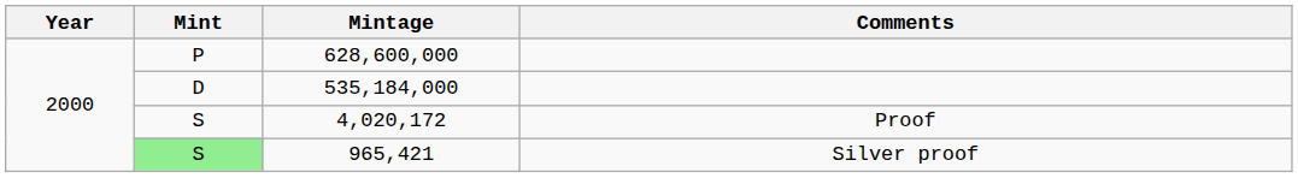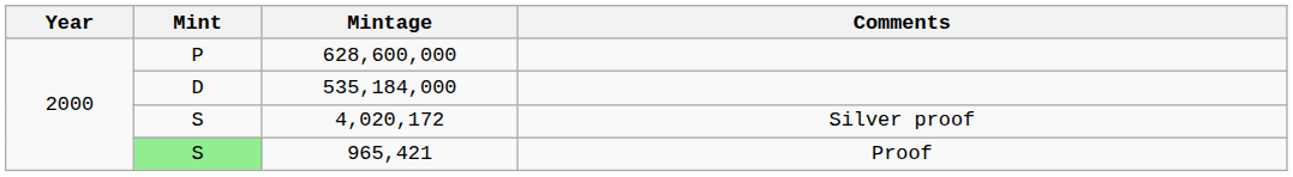 <table class="wikitable sortable" style="min-width:65%; text-align:center;">
 <tr>
 <th width="10%">Year</th>
 <th width="10%">Mint</th>
 <th width="20%">Mintage</th>
 <th width="60%">Comments</th>
 </tr>
 <tr>
 <td rowspan="4">2000</td>
 <td>P</td>
 <td>628,600,000</td>
 <td></td>
 </tr>
 <tr>
 <td>D</td>
 <td>535,184,000</td>
 <td></td>
 </tr>
 <tr>
 <td>S</td>
 <td>4,020,172</td>
-<td>Proof</td>
+<td>Silver proof</td>
 </tr>
 <tr>
 <td style="background: lightgreen;">S</td>
 <td>965,421</td>
-<td>Silver proof</td>
+<td>Proof</td>
 </tr>
 </table>
